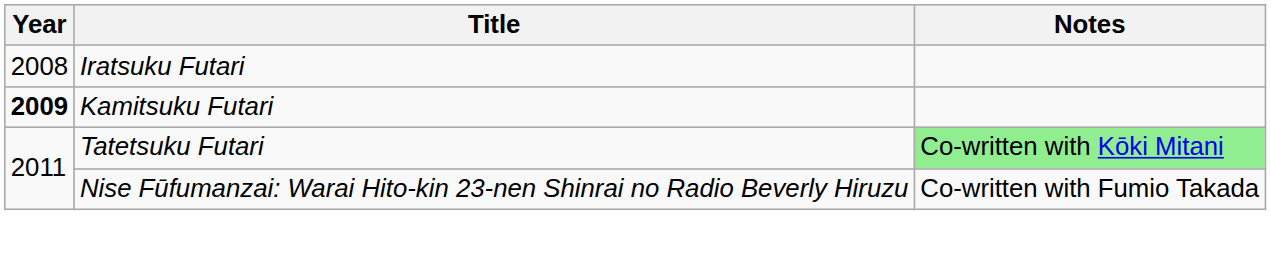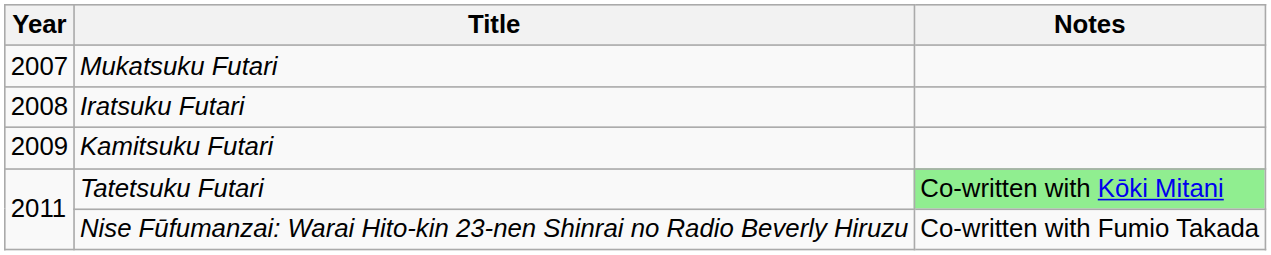 <table class="wikitable">
 <tr>
 <th>Year</th>
 <th>Title</th>
 <th>Notes</th>
 </tr>
 <tr>
+<td>2007</td>
+<td><em>Mukatsuku Futari</em></td>
+<td></td>
+</tr>
+<tr>
 <td>2008</td>
 <td><em>Iratsuku Futari</em></td>
 <td></td>
 </tr>
 <tr>
-<td><strong>2009</strong></td>
+<td>2009</td>
 <td><em>Kamitsuku Futari</em></td>
 <td></td>
 </tr>
 <tr>
 <td rowspan="2">2011</td>
 <td><em>Tatetsuku Futari</em></td>
 <td style="background: lightgreen;">Co-written with <a href='#'>Kōki Mitani</a></td>
 </tr>
 <tr>
 <td><em>Nise Fūfumanzai: Warai Hito-kin 23-nen Shinrai no Radio Beverly Hiruzu</em></td>
 <td>Co-written with Fumio Takada</td>
 </tr>
 </table>
